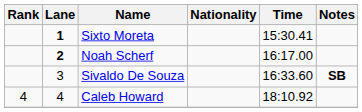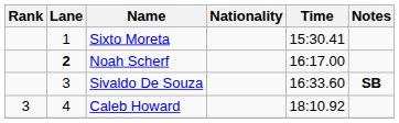 <table class="wikitable sortable" style="text-align:center">
 <tr>
 <th>Rank</th>
 <th>Lane</th>
 <th>Name</th>
 <th>Nationality</th>
 <th>Time</th>
 <th>Notes</th>
 </tr>
 <tr>
 <td></td>
-<td><strong>1</strong></td>
+<td>1</td>
 <td align=left><a href='#'>Sixto Moreta</a></td>
 <td align=left></td>
 <td>15:30.41</td>
 <td></td>
 </tr>
 <tr>
 <td></td>
 <td><strong>2</strong></td>
 <td align=left><a href='#'>Noah Scherf</a></td>
 <td align=left></td>
 <td>16:17.00</td>
 <td></td>
 </tr>
 <tr>
 <td></td>
 <td>3</td>
 <td align=left><a href='#'>Sivaldo De Souza</a></td>
 <td align=left></td>
 <td>16:33.60</td>
 <td><strong>SB</strong></td>
 </tr>
 <tr>
-<td>4</td>
+<td>3</td>
 <td>4</td>
 <td align=left><a href='#'>Caleb Howard</a></td>
 <td align=left></td>
 <td>18:10.92</td>
 <td></td>
 </tr>
 <tr>
 </tr>
 </table>
